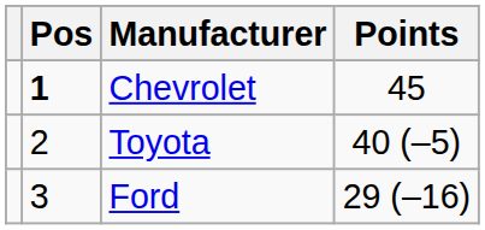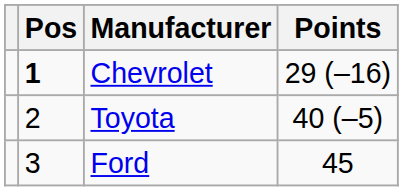 <table class="wikitable" style="font-size: 95%;">
 <tr>
 <th></th>
 <th>Pos</th>
 <th>Manufacturer</th>
 <th>Points</th>
 </tr>
 <tr>
 <td align="left"></td>
 <td><strong>1</strong></td>
 <td><a href='#'>Chevrolet</a></td>
-<td style="text-align:center;">45</td>
+<td style="text-align:center;">29 (–16)</td>
 </tr>
 <tr>
 <td align="left"></td>
 <td>2</td>
 <td><a href='#'>Toyota</a></td>
 <td style="text-align:center;">40 (–5)</td>
 </tr>
 <tr>
 <td align="left"></td>
 <td>3</td>
 <td><a href='#'>Ford</a></td>
-<td style="text-align:center;">29 (–16)</td>
+<td style="text-align:center;">45</td>
 </tr>
 </table>
